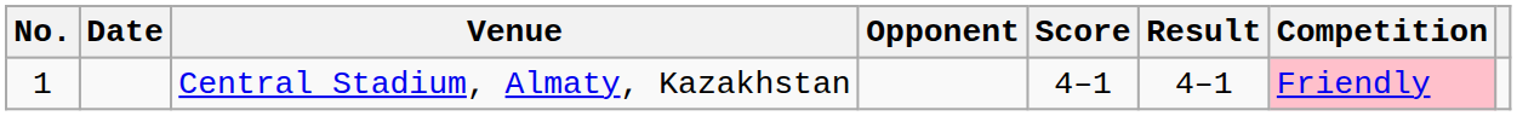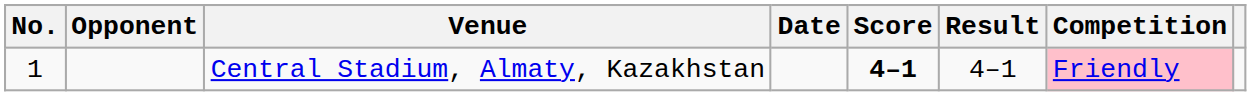 <table class="wikitable sortable">
 <tr>
 <th scope="col">No.</th>
+<th scope="col">Opponent</th>
+<th scope="col">Venue</th>
 <th scope="col">Date</th>
-<th scope="col">Venue</th>
-<th scope="col">Opponent</th>
 <th scope="col">Score</th>
 <th scope="col">Result</th>
 <th scope="col">Competition</th>
 <th scope="col" class="unsortable"></th>
 </tr>
 <tr>
 <td align="center">1</td>
 <td></td>
 <td><a href='#'>Central Stadium</a>, <a href='#'>Almaty</a>, Kazakhstan</td>
 <td></td>
-<td align="center">4–1</td>
+<td align="center"><strong>4–1</strong></td>
 <td align="center">4–1</td>
 <td style="background: pink;"><a href='#'>Friendly</a></td>
 <td></td>
 </tr>
 </table>
